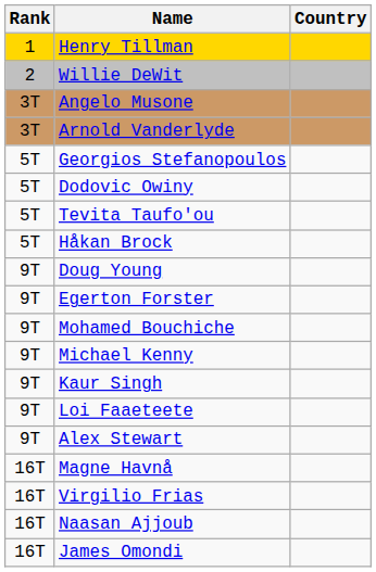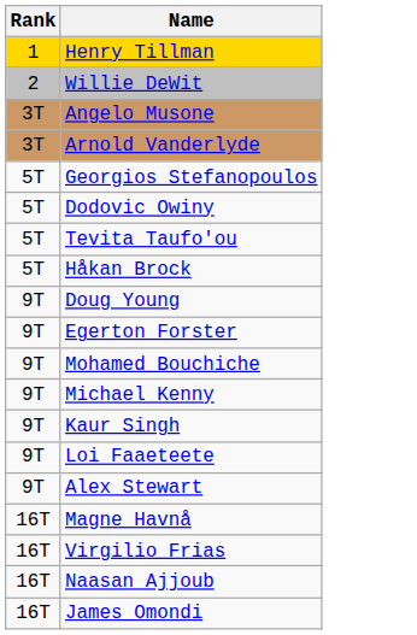 <table class="wikitable sortable" style="text-align:center">
 <tr>
 <th>Rank</th>
 <th>Name</th>
-<th>Country</th>
 </tr>
 <tr bgcolor=gold>
 <td>1</td>
 <td align="left"><a href='#'>Henry Tillman</a></td>
-<td align="left"></td>
 </tr>
 <tr bgcolor=silver>
 <td>2</td>
 <td align="left"><a href='#'>Willie DeWit</a></td>
-<td align="left"></td>
 </tr>
 <tr bgcolor=#CC9966>
 <td>3T</td>
 <td align="left"><a href='#'>Angelo Musone</a></td>
-<td align="left"></td>
 </tr>
 <tr bgcolor=#CC9966>
 <td>3T</td>
 <td align="left"><a href='#'>Arnold Vanderlyde</a></td>
-<td align="left"></td>
 </tr>
 <tr>
 <td>5T</td>
 <td align="left"><a href='#'>Georgios Stefanopoulos</a></td>
-<td align="left"></td>
 </tr>
 <tr>
 <td>5T</td>
 <td align="left"><a href='#'>Dodovic Owiny</a></td>
-<td align="left"></td>
 </tr>
 <tr>
 <td>5T</td>
 <td align="left"><a href='#'>Tevita Taufo'ou</a></td>
-<td align="left"></td>
 </tr>
 <tr>
 <td>5T</td>
 <td align="left"><a href='#'>Håkan Brock</a></td>
-<td align="left"></td>
 </tr>
 <tr>
 <td>9T</td>
 <td align="left"><a href='#'>Doug Young</a></td>
-<td align="left"></td>
 </tr>
 <tr>
 <td>9T</td>
 <td align="left"><a href='#'>Egerton Forster</a></td>
-<td align="left"></td>
 </tr>
 <tr>
 <td>9T</td>
 <td align="left"><a href='#'>Mohamed Bouchiche</a></td>
-<td align="left"></td>
 </tr>
 <tr>
 <td>9T</td>
 <td align="left"><a href='#'>Michael Kenny</a></td>
-<td align="left"></td>
 </tr>
 <tr>
 <td>9T</td>
 <td align="left"><a href='#'>Kaur Singh</a></td>
-<td align="left"></td>
 </tr>
 <tr>
 <td>9T</td>
 <td align="left"><a href='#'>Loi Faaeteete</a></td>
-<td align="left"></td>
 </tr>
 <tr>
 <td>9T</td>
 <td align="left"><a href='#'>Alex Stewart</a></td>
-<td align="left"></td>
 </tr>
 <tr>
 <td>16T</td>
 <td align="left"><a href='#'>Magne Havnå</a></td>
-<td align="left"></td>
 </tr>
 <tr>
 <td>16T</td>
 <td align="left"><a href='#'>Virgilio Frias</a></td>
-<td align="left"></td>
 </tr>
 <tr>
 <td>16T</td>
 <td align="left"><a href='#'>Naasan Ajjoub</a></td>
-<td align="left"></td>
 </tr>
 <tr>
 <td>16T</td>
 <td align="left"><a href='#'>James Omondi</a></td>
-<td align="left"></td>
 </tr>
 </table>
